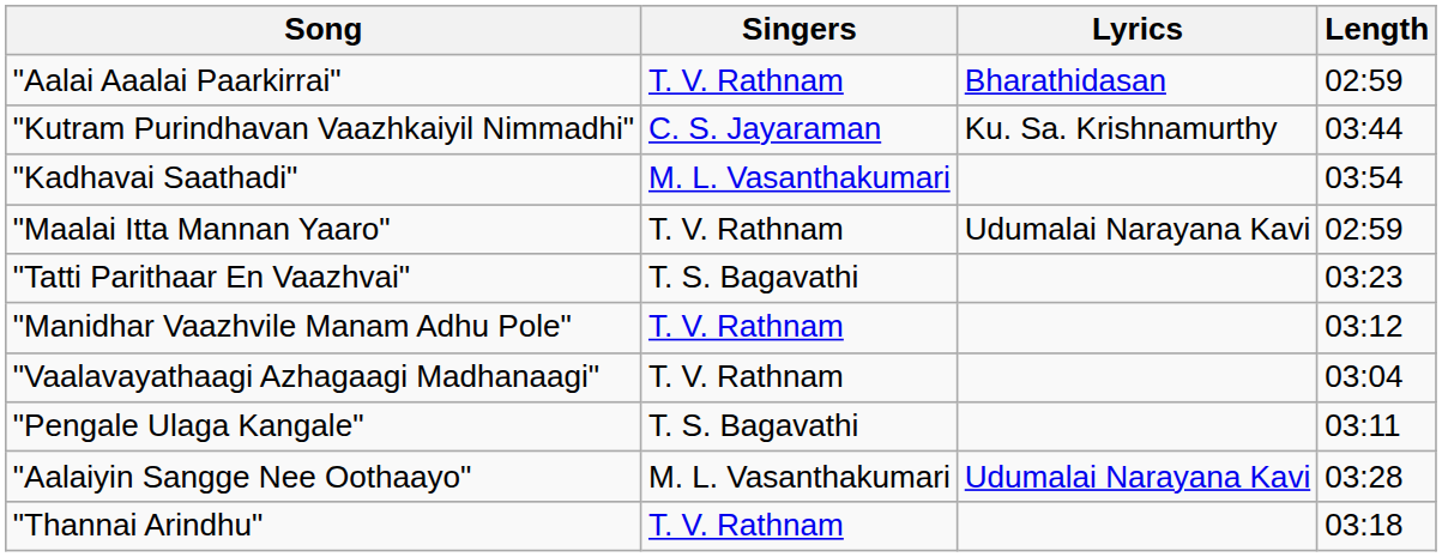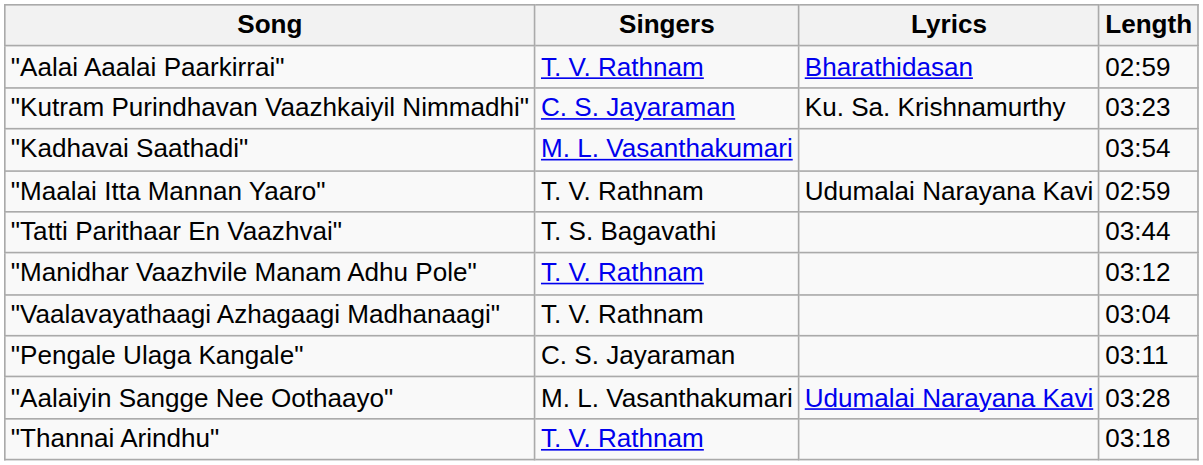 <table class="wikitable">
 <tr>
 <th>Song</th>
 <th>Singers</th>
 <th>Lyrics</th>
 <th>Length</th>
 </tr>
 <tr>
 <td>"Aalai Aaalai Paarkirrai"</td>
 <td><a href='#'>T. V. Rathnam</a></td>
 <td><a href='#'>Bharathidasan</a></td>
 <td>02:59</td>
 </tr>
 <tr>
 <td>"Kutram Purindhavan Vaazhkaiyil Nimmadhi"</td>
 <td><a href='#'>C. S. Jayaraman</a></td>
 <td>Ku. Sa. Krishnamurthy</td>
-<td>03:44</td>
+<td>03:23</td>
 </tr>
 <tr>
 <td>"Kadhavai Saathadi"</td>
 <td><a href='#'>M. L. Vasanthakumari</a></td>
 <td></td>
 <td>03:54</td>
 </tr>
 <tr>
 <td>"Maalai Itta Mannan Yaaro"</td>
 <td>T. V. Rathnam</td>
 <td>Udumalai Narayana Kavi</td>
 <td>02:59</td>
 </tr>
 <tr>
 <td>"Tatti Parithaar En Vaazhvai"</td>
 <td>T. S. Bagavathi</td>
 <td></td>
-<td>03:23</td>
+<td>03:44</td>
 </tr>
 <tr>
 <td>"Manidhar Vaazhvile Manam Adhu Pole"</td>
 <td><a href='#'>T. V. Rathnam</a></td>
 <td></td>
 <td>03:12</td>
 </tr>
 <tr>
 <td>"Vaalavayathaagi Azhagaagi Madhanaagi"</td>
 <td>T. V. Rathnam</td>
 <td></td>
 <td>03:04</td>
 </tr>
 <tr>
 <td>"Pengale Ulaga Kangale"</td>
-<td>T. S. Bagavathi</td>
+<td>C. S. Jayaraman</td>
 <td></td>
 <td>03:11</td>
 </tr>
 <tr>
 <td>"Aalaiyin Sangge Nee Oothaayo"</td>
 <td>M. L. Vasanthakumari</td>
 <td><a href='#'>Udumalai Narayana Kavi</a></td>
 <td>03:28</td>
 </tr>
 <tr>
 <td>"Thannai Arindhu"</td>
 <td><a href='#'>T. V. Rathnam</a></td>
 <td></td>
 <td>03:18</td>
 </tr>
 </table>
